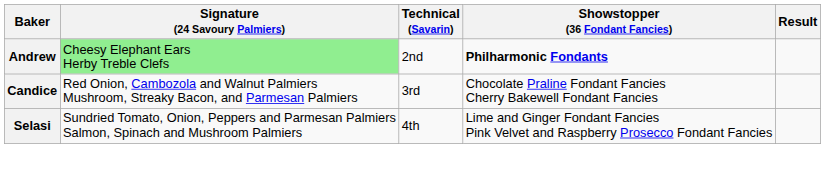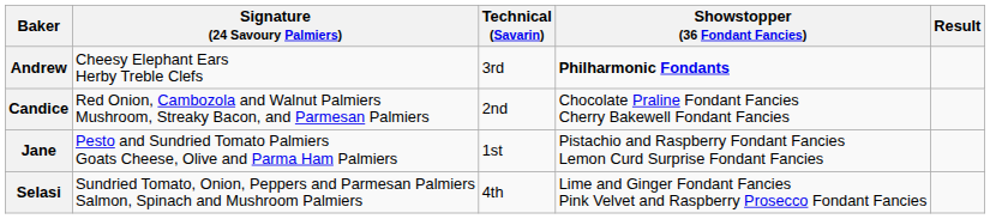 <table class="wikitable sortable col3center sticky-header">
 <tr>
 <th scope="col">Baker</th>
 <th scope="col" class="unsortable">Signature<br><small>(24 Savoury <a href='#'>Palmiers</a>)</small></th>
 <th scope="col">Technical<br><small>(<a href='#'>Savarin</a>)</small></th>
 <th scope="col" class="unsortable">Showstopper<br><small>(36 <a href='#'>Fondant Fancies</a>)</small></th>
 <th scope="col">Result</th>
 </tr>
 <tr>
 <th scope="row">Andrew</th>
-<td style="background: lightgreen;">Cheesy Elephant Ears<br>Herby Treble Clefs</td>
-<td>2nd</td>
+<td>Cheesy Elephant Ears<br>Herby Treble Clefs</td>
+<td>3rd</td>
 <td><strong>Philharmonic <a href='#'>Fondants</a></strong></td>
 <td></td>
 </tr>
 <tr>
 <th scope="row">Candice</th>
 <td>Red Onion, <a href='#'>Cambozola</a> and Walnut Palmiers<br>Mushroom, Streaky Bacon, and <a href='#'>Parmesan</a> Palmiers</td>
-<td>3rd</td>
+<td>2nd</td>
 <td>Chocolate <a href='#'>Praline</a> Fondant Fancies<br>Cherry Bakewell Fondant Fancies</td>
+<td></td>
+</tr>
+<tr>
+<th scope="row">Jane</th>
+<td><a href='#'>Pesto</a> and Sundried Tomato Palmiers<br>Goats Cheese, Olive and <a href='#'>Parma Ham</a> Palmiers</td>
+<td>1st</td>
+<td>Pistachio and Raspberry Fondant Fancies<br>Lemon Curd Surprise Fondant Fancies</td>
 <td></td>
 </tr>
 <tr>
 <th scope="row">Selasi</th>
 <td>Sundried Tomato, Onion, Peppers and Parmesan Palmiers<br>Salmon, Spinach and Mushroom Palmiers</td>
 <td>4th</td>
 <td>Lime and Ginger Fondant Fancies<br>Pink Velvet and Raspberry <a href='#'>Prosecco</a> Fondant Fancies</td>
 <td></td>
 </tr>
 </table>
